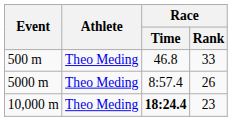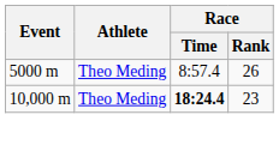 <table class="wikitable" border="1" style="font-size:90%">
 <tr>
 <th rowspan=2>Event</th>
 <th rowspan=2>Athlete</th>
 <th colspan=2>Race</th>
 </tr>
 <tr>
 <th>Time</th>
 <th>Rank</th>
-</tr>
-<tr>
-<td>500 m</td>
-<td><a href='#'>Theo Meding</a></td>
-<td align=center>46.8</td>
-<td align=center>33</td>
 </tr>
 <tr>
 <td>5000 m</td>
 <td><a href='#'>Theo Meding</a></td>
 <td align=center>8:57.4</td>
 <td align=center>26</td>
 </tr>
 <tr>
 <td>10,000 m</td>
 <td><a href='#'>Theo Meding</a></td>
 <td align=center><strong>18:24.4</strong></td>
 <td align=center>23</td>
 </tr>
 </table>
